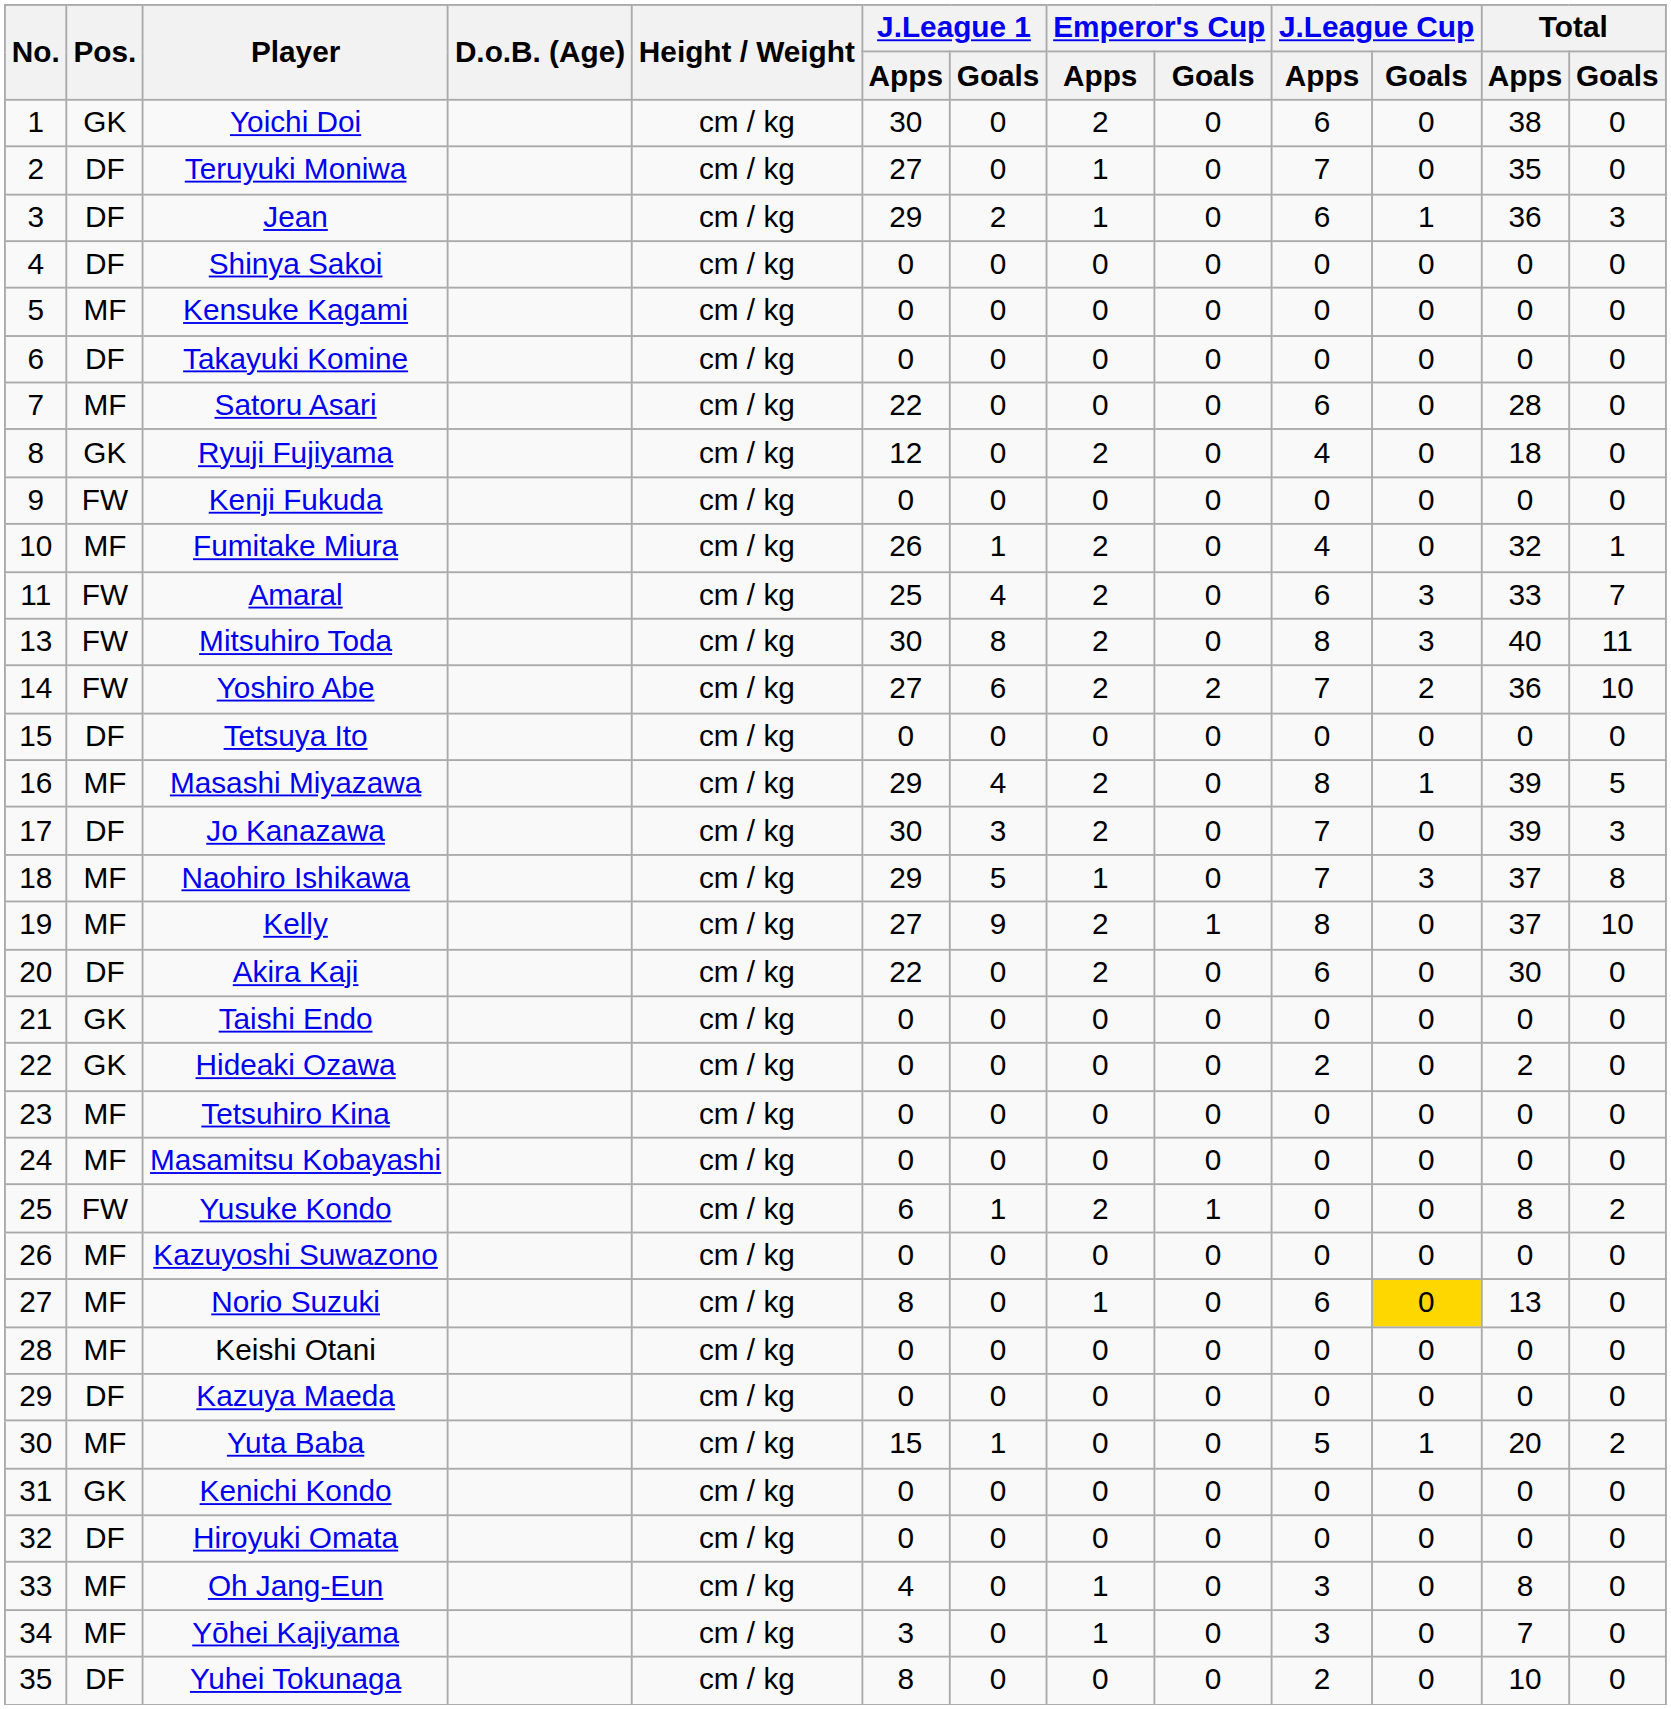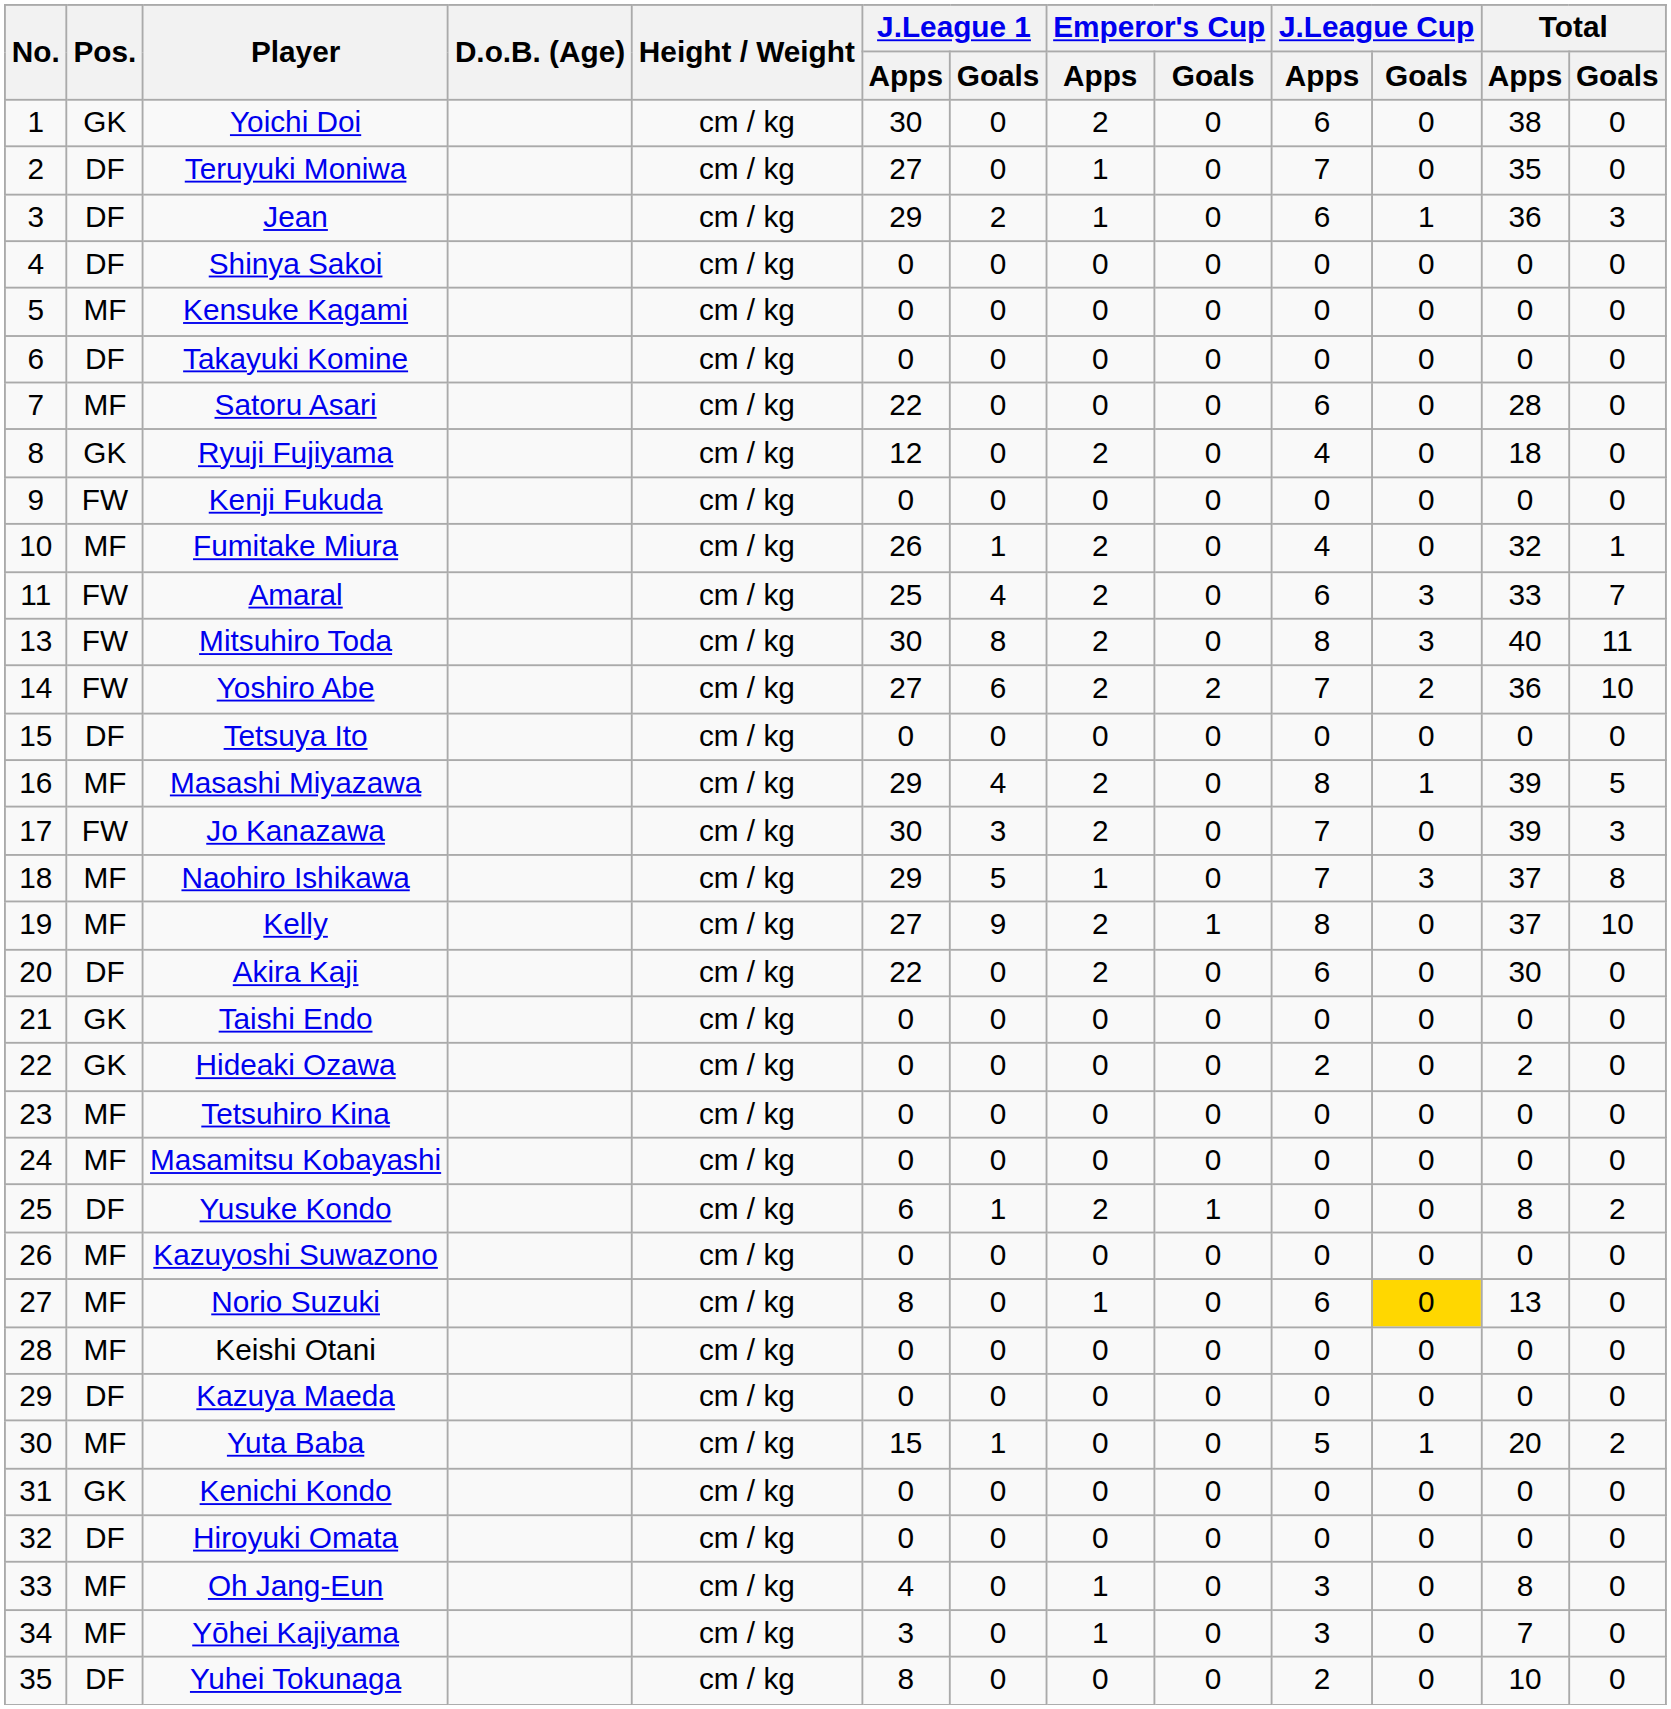 <table class="wikitable" style="text-align:center;">
 <tr>
 <th rowspan="2">No.</th>
 <th rowspan="2">Pos.</th>
 <th rowspan="2">Player</th>
 <th rowspan="2">D.o.B. (Age)</th>
 <th rowspan="2">Height / Weight</th>
 <th colspan="2"><a href='#'>J.League 1</a></th>
 <th colspan="2"><a href='#'>Emperor's Cup</a></th>
 <th colspan="2"><a href='#'>J.League Cup</a></th>
 <th colspan="2">Total</th>
 </tr>
 <tr>
 <th>Apps</th>
 <th>Goals</th>
 <th>Apps</th>
 <th>Goals</th>
 <th>Apps</th>
 <th>Goals</th>
 <th>Apps</th>
 <th>Goals</th>
 </tr>
 <tr>
 <td>1</td>
 <td>GK</td>
 <td><a href='#'>Yoichi Doi</a></td>
 <td></td>
 <td>cm / kg</td>
 <td>30</td>
 <td>0</td>
 <td>2</td>
 <td>0</td>
 <td>6</td>
 <td>0</td>
 <td>38</td>
 <td>0</td>
 </tr>
 <tr>
 <td>2</td>
 <td>DF</td>
 <td><a href='#'>Teruyuki Moniwa</a></td>
 <td></td>
 <td>cm / kg</td>
 <td>27</td>
 <td>0</td>
 <td>1</td>
 <td>0</td>
 <td>7</td>
 <td>0</td>
 <td>35</td>
 <td>0</td>
 </tr>
 <tr>
 <td>3</td>
 <td>DF</td>
 <td><a href='#'>Jean</a></td>
 <td></td>
 <td>cm / kg</td>
 <td>29</td>
 <td>2</td>
 <td>1</td>
 <td>0</td>
 <td>6</td>
 <td>1</td>
 <td>36</td>
 <td>3</td>
 </tr>
 <tr>
 <td>4</td>
 <td>DF</td>
 <td><a href='#'>Shinya Sakoi</a></td>
 <td></td>
 <td>cm / kg</td>
 <td>0</td>
 <td>0</td>
 <td>0</td>
 <td>0</td>
 <td>0</td>
 <td>0</td>
 <td>0</td>
 <td>0</td>
 </tr>
 <tr>
 <td>5</td>
 <td>MF</td>
 <td><a href='#'>Kensuke Kagami</a></td>
 <td></td>
 <td>cm / kg</td>
 <td>0</td>
 <td>0</td>
 <td>0</td>
 <td>0</td>
 <td>0</td>
 <td>0</td>
 <td>0</td>
 <td>0</td>
 </tr>
 <tr>
 <td>6</td>
 <td>DF</td>
 <td><a href='#'>Takayuki Komine</a></td>
 <td></td>
 <td>cm / kg</td>
 <td>0</td>
 <td>0</td>
 <td>0</td>
 <td>0</td>
 <td>0</td>
 <td>0</td>
 <td>0</td>
 <td>0</td>
 </tr>
 <tr>
 <td>7</td>
 <td>MF</td>
 <td><a href='#'>Satoru Asari</a></td>
 <td></td>
 <td>cm / kg</td>
 <td>22</td>
 <td>0</td>
 <td>0</td>
 <td>0</td>
 <td>6</td>
 <td>0</td>
 <td>28</td>
 <td>0</td>
 </tr>
 <tr>
 <td>8</td>
 <td>GK</td>
 <td><a href='#'>Ryuji Fujiyama</a></td>
 <td></td>
 <td>cm / kg</td>
 <td>12</td>
 <td>0</td>
 <td>2</td>
 <td>0</td>
 <td>4</td>
 <td>0</td>
 <td>18</td>
 <td>0</td>
 </tr>
 <tr>
 <td>9</td>
 <td>FW</td>
 <td><a href='#'>Kenji Fukuda</a></td>
 <td></td>
 <td>cm / kg</td>
 <td>0</td>
 <td>0</td>
 <td>0</td>
 <td>0</td>
 <td>0</td>
 <td>0</td>
 <td>0</td>
 <td>0</td>
 </tr>
 <tr>
 <td>10</td>
 <td>MF</td>
 <td><a href='#'>Fumitake Miura</a></td>
 <td></td>
 <td>cm / kg</td>
 <td>26</td>
 <td>1</td>
 <td>2</td>
 <td>0</td>
 <td>4</td>
 <td>0</td>
 <td>32</td>
 <td>1</td>
 </tr>
 <tr>
 <td>11</td>
 <td>FW</td>
 <td><a href='#'>Amaral</a></td>
 <td></td>
 <td>cm / kg</td>
 <td>25</td>
 <td>4</td>
 <td>2</td>
 <td>0</td>
 <td>6</td>
 <td>3</td>
 <td>33</td>
 <td>7</td>
 </tr>
 <tr>
 <td>13</td>
 <td>FW</td>
 <td><a href='#'>Mitsuhiro Toda</a></td>
 <td></td>
 <td>cm / kg</td>
 <td>30</td>
 <td>8</td>
 <td>2</td>
 <td>0</td>
 <td>8</td>
 <td>3</td>
 <td>40</td>
 <td>11</td>
 </tr>
 <tr>
 <td>14</td>
 <td>FW</td>
 <td><a href='#'>Yoshiro Abe</a></td>
 <td></td>
 <td>cm / kg</td>
 <td>27</td>
 <td>6</td>
 <td>2</td>
 <td>2</td>
 <td>7</td>
 <td>2</td>
 <td>36</td>
 <td>10</td>
 </tr>
 <tr>
 <td>15</td>
 <td>DF</td>
 <td><a href='#'>Tetsuya Ito</a></td>
 <td></td>
 <td>cm / kg</td>
 <td>0</td>
 <td>0</td>
 <td>0</td>
 <td>0</td>
 <td>0</td>
 <td>0</td>
 <td>0</td>
 <td>0</td>
 </tr>
 <tr>
 <td>16</td>
 <td>MF</td>
 <td><a href='#'>Masashi Miyazawa</a></td>
 <td></td>
 <td>cm / kg</td>
 <td>29</td>
 <td>4</td>
 <td>2</td>
 <td>0</td>
 <td>8</td>
 <td>1</td>
 <td>39</td>
 <td>5</td>
 </tr>
 <tr>
 <td>17</td>
-<td>DF</td>
+<td>FW</td>
 <td><a href='#'>Jo Kanazawa</a></td>
 <td></td>
 <td>cm / kg</td>
 <td>30</td>
 <td>3</td>
 <td>2</td>
 <td>0</td>
 <td>7</td>
 <td>0</td>
 <td>39</td>
 <td>3</td>
 </tr>
 <tr>
 <td>18</td>
 <td>MF</td>
 <td><a href='#'>Naohiro Ishikawa</a></td>
 <td></td>
 <td>cm / kg</td>
 <td>29</td>
 <td>5</td>
 <td>1</td>
 <td>0</td>
 <td>7</td>
 <td>3</td>
 <td>37</td>
 <td>8</td>
 </tr>
 <tr>
 <td>19</td>
 <td>MF</td>
 <td><a href='#'>Kelly</a></td>
 <td></td>
 <td>cm / kg</td>
 <td>27</td>
 <td>9</td>
 <td>2</td>
 <td>1</td>
 <td>8</td>
 <td>0</td>
 <td>37</td>
 <td>10</td>
 </tr>
 <tr>
 <td>20</td>
 <td>DF</td>
 <td><a href='#'>Akira Kaji</a></td>
 <td></td>
 <td>cm / kg</td>
 <td>22</td>
 <td>0</td>
 <td>2</td>
 <td>0</td>
 <td>6</td>
 <td>0</td>
 <td>30</td>
 <td>0</td>
 </tr>
 <tr>
 <td>21</td>
 <td>GK</td>
 <td><a href='#'>Taishi Endo</a></td>
 <td></td>
 <td>cm / kg</td>
 <td>0</td>
 <td>0</td>
 <td>0</td>
 <td>0</td>
 <td>0</td>
 <td>0</td>
 <td>0</td>
 <td>0</td>
 </tr>
 <tr>
 <td>22</td>
 <td>GK</td>
 <td><a href='#'>Hideaki Ozawa</a></td>
 <td></td>
 <td>cm / kg</td>
 <td>0</td>
 <td>0</td>
 <td>0</td>
 <td>0</td>
 <td>2</td>
 <td>0</td>
 <td>2</td>
 <td>0</td>
 </tr>
 <tr>
 <td>23</td>
 <td>MF</td>
 <td><a href='#'>Tetsuhiro Kina</a></td>
 <td></td>
 <td>cm / kg</td>
 <td>0</td>
 <td>0</td>
 <td>0</td>
 <td>0</td>
 <td>0</td>
 <td>0</td>
 <td>0</td>
 <td>0</td>
 </tr>
 <tr>
 <td>24</td>
 <td>MF</td>
 <td><a href='#'>Masamitsu Kobayashi</a></td>
 <td></td>
 <td>cm / kg</td>
 <td>0</td>
 <td>0</td>
 <td>0</td>
 <td>0</td>
 <td>0</td>
 <td>0</td>
 <td>0</td>
 <td>0</td>
 </tr>
 <tr>
 <td>25</td>
-<td>FW</td>
+<td>DF</td>
 <td><a href='#'>Yusuke Kondo</a></td>
 <td></td>
 <td>cm / kg</td>
 <td>6</td>
 <td>1</td>
 <td>2</td>
 <td>1</td>
 <td>0</td>
 <td>0</td>
 <td>8</td>
 <td>2</td>
 </tr>
 <tr>
 <td>26</td>
 <td>MF</td>
 <td><a href='#'>Kazuyoshi Suwazono</a></td>
 <td></td>
 <td>cm / kg</td>
 <td>0</td>
 <td>0</td>
 <td>0</td>
 <td>0</td>
 <td>0</td>
 <td>0</td>
 <td>0</td>
 <td>0</td>
 </tr>
 <tr>
 <td>27</td>
 <td>MF</td>
 <td><a href='#'>Norio Suzuki</a></td>
 <td></td>
 <td>cm / kg</td>
 <td>8</td>
 <td>0</td>
 <td>1</td>
 <td>0</td>
 <td>6</td>
 <td style="background: gold;">0</td>
 <td>13</td>
 <td>0</td>
 </tr>
 <tr>
 <td>28</td>
 <td>MF</td>
 <td>Keishi Otani</td>
 <td></td>
 <td>cm / kg</td>
 <td>0</td>
 <td>0</td>
 <td>0</td>
 <td>0</td>
 <td>0</td>
 <td>0</td>
 <td>0</td>
 <td>0</td>
 </tr>
 <tr>
 <td>29</td>
 <td>DF</td>
 <td><a href='#'>Kazuya Maeda</a></td>
 <td></td>
 <td>cm / kg</td>
 <td>0</td>
 <td>0</td>
 <td>0</td>
 <td>0</td>
 <td>0</td>
 <td>0</td>
 <td>0</td>
 <td>0</td>
 </tr>
 <tr>
 <td>30</td>
 <td>MF</td>
 <td><a href='#'>Yuta Baba</a></td>
 <td></td>
 <td>cm / kg</td>
 <td>15</td>
 <td>1</td>
 <td>0</td>
 <td>0</td>
 <td>5</td>
 <td>1</td>
 <td>20</td>
 <td>2</td>
 </tr>
 <tr>
 <td>31</td>
 <td>GK</td>
 <td><a href='#'>Kenichi Kondo</a></td>
 <td></td>
 <td>cm / kg</td>
 <td>0</td>
 <td>0</td>
 <td>0</td>
 <td>0</td>
 <td>0</td>
 <td>0</td>
 <td>0</td>
 <td>0</td>
 </tr>
 <tr>
 <td>32</td>
 <td>DF</td>
 <td><a href='#'>Hiroyuki Omata</a></td>
 <td></td>
 <td>cm / kg</td>
 <td>0</td>
 <td>0</td>
 <td>0</td>
 <td>0</td>
 <td>0</td>
 <td>0</td>
 <td>0</td>
 <td>0</td>
 </tr>
 <tr>
 <td>33</td>
 <td>MF</td>
 <td><a href='#'>Oh Jang-Eun</a></td>
 <td></td>
 <td>cm / kg</td>
 <td>4</td>
 <td>0</td>
 <td>1</td>
 <td>0</td>
 <td>3</td>
 <td>0</td>
 <td>8</td>
 <td>0</td>
 </tr>
 <tr>
 <td>34</td>
 <td>MF</td>
 <td><a href='#'>Yōhei Kajiyama</a></td>
 <td></td>
 <td>cm / kg</td>
 <td>3</td>
 <td>0</td>
 <td>1</td>
 <td>0</td>
 <td>3</td>
 <td>0</td>
 <td>7</td>
 <td>0</td>
 </tr>
 <tr>
 <td>35</td>
 <td>DF</td>
 <td><a href='#'>Yuhei Tokunaga</a></td>
 <td></td>
 <td>cm / kg</td>
 <td>8</td>
 <td>0</td>
 <td>0</td>
 <td>0</td>
 <td>2</td>
 <td>0</td>
 <td>10</td>
 <td>0</td>
 </tr>
 </table>
